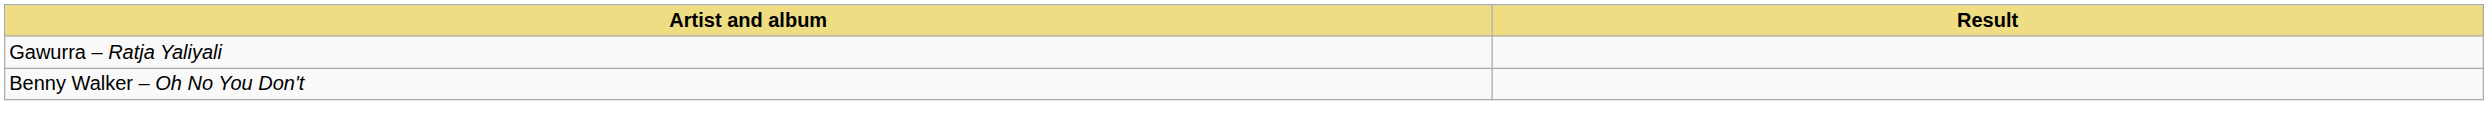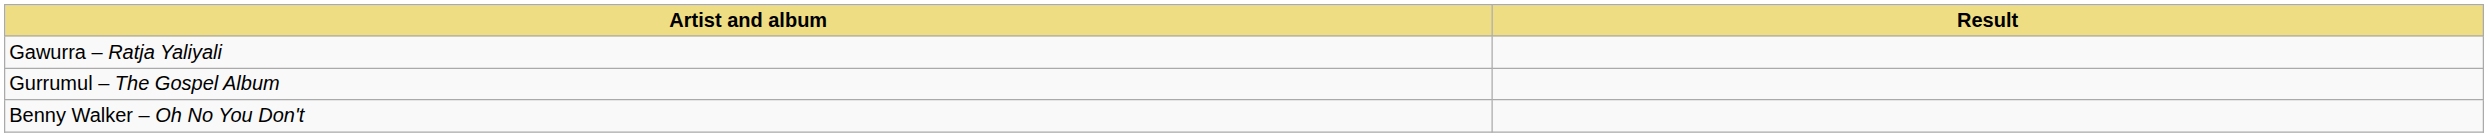 <table class="wikitable" width=100%>
 <tr>
 <th style="width:15%;background:#EEDD82;">Artist and album</th>
 <th style="width:10%;background:#EEDD82;">Result</th>
 </tr>
 <tr>
 <td>Gawurra – <em>Ratja Yaliyali</em></td>
 <td></td>
 </tr>
 <tr>
+<td>Gurrumul – <em>The Gospel Album</em></td>
+<td></td>
+</tr>
+<tr>
 <td>Benny Walker – <em>Oh No You Don't</em></td>
 <td></td>
 </tr>
 </table>
